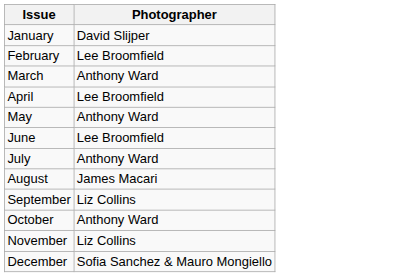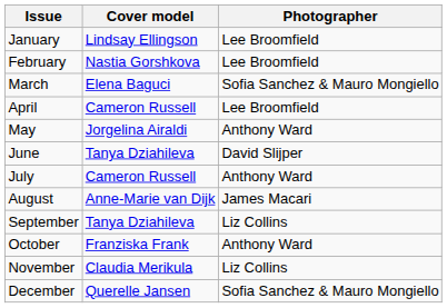 <table class="sortable wikitable">
 <tr>
 <th>Issue</th>
+<th>Cover model</th>
 <th>Photographer</th>
 </tr>
 <tr>
 <td>January</td>
-<td>David Slijper</td>
+<td><a href='#'>Lindsay Ellingson</a></td>
+<td>Lee Broomfield</td>
 </tr>
 <tr>
 <td>February</td>
+<td><a href='#'>Nastia Gorshkova</a></td>
 <td>Lee Broomfield</td>
 </tr>
 <tr>
 <td>March</td>
-<td>Anthony Ward</td>
+<td><a href='#'>Elena Baguci</a></td>
+<td>Sofia Sanchez & Mauro Mongiello</td>
 </tr>
 <tr>
 <td>April</td>
+<td><a href='#'>Cameron Russell</a></td>
 <td>Lee Broomfield</td>
 </tr>
 <tr>
 <td>May</td>
+<td><a href='#'>Jorgelina Airaldi</a></td>
 <td>Anthony Ward</td>
 </tr>
 <tr>
 <td>June</td>
-<td>Lee Broomfield</td>
+<td><a href='#'>Tanya Dziahileva</a></td>
+<td>David Slijper</td>
 </tr>
 <tr>
 <td>July</td>
+<td><a href='#'>Cameron Russell</a></td>
 <td>Anthony Ward</td>
 </tr>
 <tr>
 <td>August</td>
+<td><a href='#'>Anne-Marie van Dijk</a></td>
 <td>James Macari</td>
 </tr>
 <tr>
 <td>September</td>
+<td><a href='#'>Tanya Dziahileva</a></td>
 <td>Liz Collins</td>
 </tr>
 <tr>
 <td>October</td>
+<td><a href='#'>Franziska Frank</a></td>
 <td>Anthony Ward</td>
 </tr>
 <tr>
 <td>November</td>
+<td><a href='#'>Claudia Merikula</a></td>
 <td>Liz Collins</td>
 </tr>
 <tr>
 <td>December</td>
+<td><a href='#'>Querelle Jansen</a></td>
 <td>Sofia Sanchez & Mauro Mongiello</td>
 </tr>
 </table>
